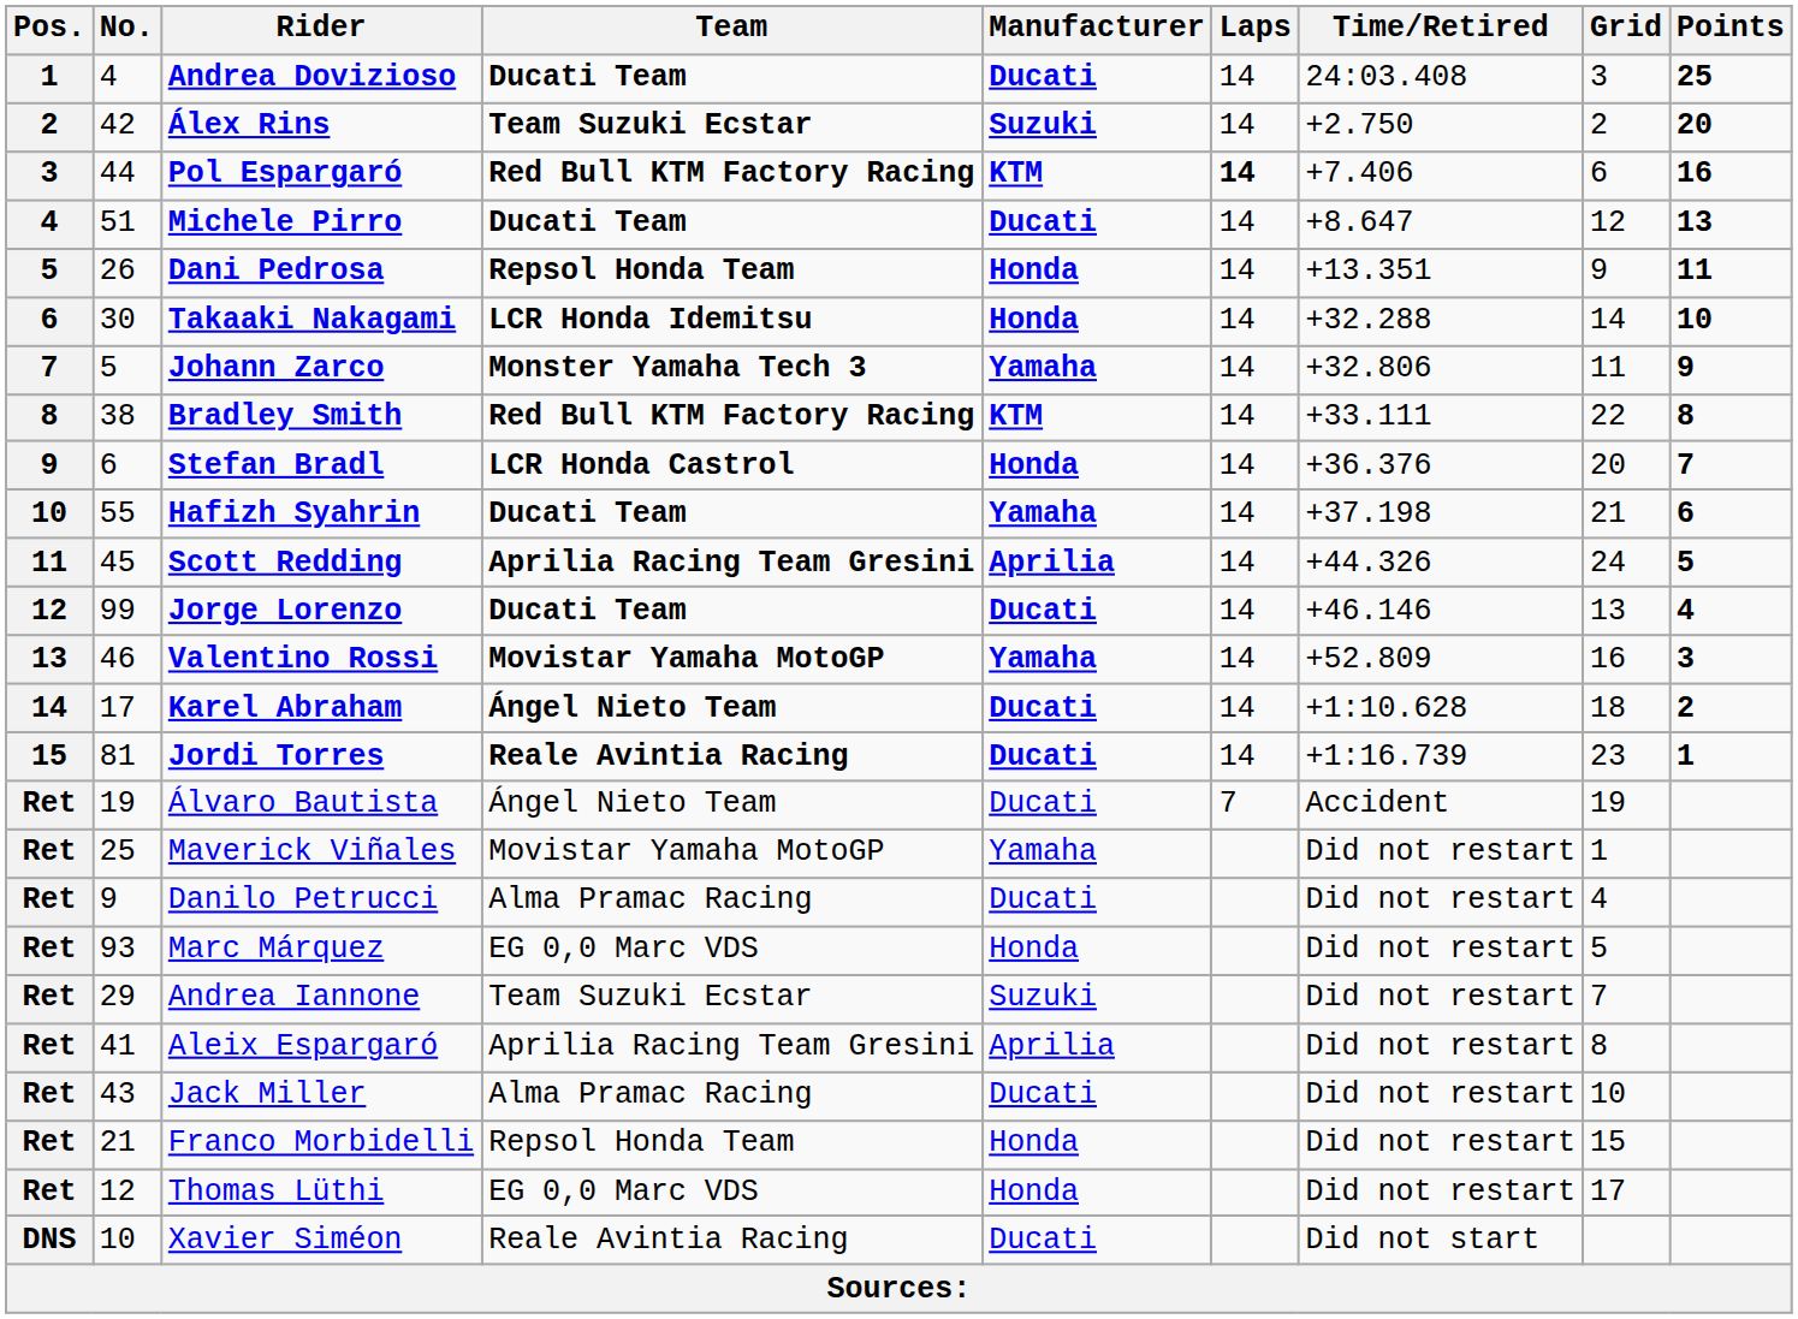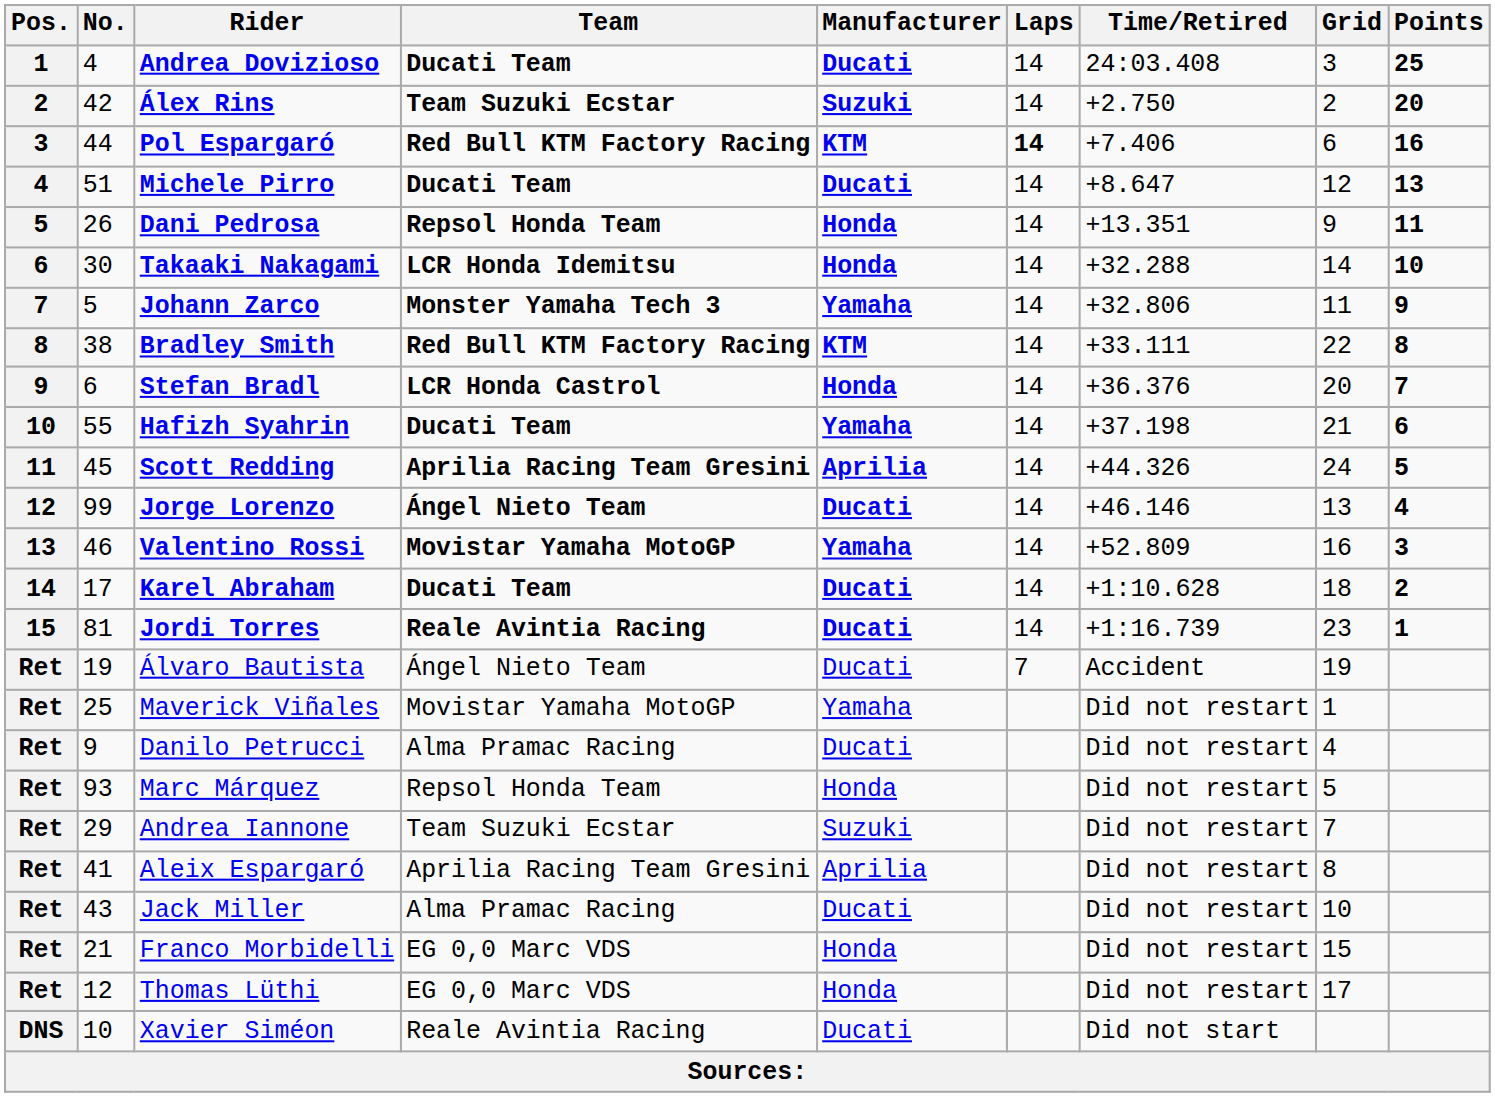 <table class="wikitable" style="font-size: 95%;">
 <tr>
 <th>Pos.</th>
 <th>No.</th>
 <th>Rider</th>
 <th>Team</th>
 <th>Manufacturer</th>
 <th>Laps</th>
 <th>Time/Retired</th>
 <th>Grid</th>
 <th>Points</th>
 </tr>
 <tr>
 <th>1</th>
 <td>4</td>
 <td> <strong><a href='#'>Andrea Dovizioso</a></strong></td>
 <td><strong>Ducati Team</strong></td>
 <td><strong><a href='#'>Ducati</a></strong></td>
 <td>14</td>
 <td>24:03.408</td>
 <td>3</td>
 <td><strong>25</strong></td>
 </tr>
 <tr>
 <th>2</th>
 <td>42</td>
 <td> <strong><a href='#'>Álex Rins</a></strong></td>
 <td><strong>Team Suzuki Ecstar</strong></td>
 <td><strong><a href='#'>Suzuki</a></strong></td>
 <td>14</td>
 <td>+2.750</td>
 <td>2</td>
 <td><strong>20</strong></td>
 </tr>
 <tr>
 <th>3</th>
 <td>44</td>
 <td> <strong><a href='#'>Pol Espargaró</a></strong></td>
 <td><strong>Red Bull KTM Factory Racing</strong></td>
 <td><strong><a href='#'>KTM</a></strong></td>
 <td><strong>14</strong></td>
 <td>+7.406</td>
 <td>6</td>
 <td><strong>16</strong></td>
 </tr>
 <tr>
 <th>4</th>
 <td>51</td>
 <td> <strong><a href='#'>Michele Pirro</a></strong></td>
 <td><strong>Ducati Team</strong></td>
 <td><strong><a href='#'>Ducati</a></strong></td>
 <td>14</td>
 <td>+8.647</td>
 <td>12</td>
 <td><strong>13</strong></td>
 </tr>
 <tr>
 <th>5</th>
 <td>26</td>
 <td> <strong><a href='#'>Dani Pedrosa</a></strong></td>
 <td><strong>Repsol Honda Team</strong></td>
 <td><strong><a href='#'>Honda</a></strong></td>
 <td>14</td>
 <td>+13.351</td>
 <td>9</td>
 <td><strong>11</strong></td>
 </tr>
 <tr>
 <th>6</th>
 <td>30</td>
 <td> <strong><a href='#'>Takaaki Nakagami</a></strong></td>
 <td><strong>LCR Honda Idemitsu</strong></td>
 <td><strong><a href='#'>Honda</a></strong></td>
 <td>14</td>
 <td>+32.288</td>
 <td>14</td>
 <td><strong>10</strong></td>
 </tr>
 <tr>
 <th>7</th>
 <td>5</td>
 <td> <strong><a href='#'>Johann Zarco</a></strong></td>
 <td><strong>Monster Yamaha Tech 3</strong></td>
 <td><strong><a href='#'>Yamaha</a></strong></td>
 <td>14</td>
 <td>+32.806</td>
 <td>11</td>
 <td><strong>9</strong></td>
 </tr>
 <tr>
 <th>8</th>
 <td>38</td>
 <td> <strong><a href='#'>Bradley Smith</a></strong></td>
 <td><strong>Red Bull KTM Factory Racing</strong></td>
 <td><strong><a href='#'>KTM</a></strong></td>
 <td>14</td>
 <td>+33.111</td>
 <td>22</td>
 <td><strong>8</strong></td>
 </tr>
 <tr>
 <th>9</th>
 <td>6</td>
 <td> <strong><a href='#'>Stefan Bradl</a></strong></td>
 <td><strong>LCR Honda Castrol</strong></td>
 <td><strong><a href='#'>Honda</a></strong></td>
 <td>14</td>
 <td>+36.376</td>
 <td>20</td>
 <td><strong>7</strong></td>
 </tr>
 <tr>
 <th>10</th>
 <td>55</td>
 <td> <strong><a href='#'>Hafizh Syahrin</a></strong></td>
 <td><strong>Ducati Team</strong></td>
 <td><strong><a href='#'>Yamaha</a></strong></td>
 <td>14</td>
 <td>+37.198</td>
 <td>21</td>
 <td><strong>6</strong></td>
 </tr>
 <tr>
 <th>11</th>
 <td>45</td>
 <td> <strong><a href='#'>Scott Redding</a></strong></td>
 <td><strong>Aprilia Racing Team Gresini</strong></td>
 <td><strong><a href='#'>Aprilia</a></strong></td>
 <td>14</td>
 <td>+44.326</td>
 <td>24</td>
 <td><strong>5</strong></td>
 </tr>
 <tr>
 <th>12</th>
 <td>99</td>
 <td> <strong><a href='#'>Jorge Lorenzo</a></strong></td>
-<td><strong>Ducati Team</strong></td>
+<td><strong>Ángel Nieto Team</strong></td>
 <td><strong><a href='#'>Ducati</a></strong></td>
 <td>14</td>
 <td>+46.146</td>
 <td>13</td>
 <td><strong>4</strong></td>
 </tr>
 <tr>
 <th>13</th>
 <td>46</td>
 <td> <strong><a href='#'>Valentino Rossi</a></strong></td>
 <td><strong>Movistar Yamaha MotoGP</strong></td>
 <td><strong><a href='#'>Yamaha</a></strong></td>
 <td>14</td>
 <td>+52.809</td>
 <td>16</td>
 <td><strong>3</strong></td>
 </tr>
 <tr>
 <th>14</th>
 <td>17</td>
 <td> <strong><a href='#'>Karel Abraham</a></strong></td>
-<td><strong>Ángel Nieto Team</strong></td>
+<td><strong>Ducati Team</strong></td>
 <td><strong><a href='#'>Ducati</a></strong></td>
 <td>14</td>
 <td>+1:10.628</td>
 <td>18</td>
 <td><strong>2</strong></td>
 </tr>
 <tr>
 <th>15</th>
 <td>81</td>
 <td> <strong><a href='#'>Jordi Torres</a></strong></td>
 <td><strong>Reale Avintia Racing</strong></td>
 <td><strong><a href='#'>Ducati</a></strong></td>
 <td>14</td>
 <td>+1:16.739</td>
 <td>23</td>
 <td><strong>1</strong></td>
 </tr>
 <tr>
 <th>Ret</th>
 <td>19</td>
 <td> <a href='#'>Álvaro Bautista</a></td>
 <td>Ángel Nieto Team</td>
 <td><a href='#'>Ducati</a></td>
 <td>7</td>
 <td>Accident</td>
 <td>19</td>
 <td></td>
 </tr>
 <tr>
 <th>Ret</th>
 <td>25</td>
 <td> <a href='#'>Maverick Viñales</a></td>
 <td>Movistar Yamaha MotoGP</td>
 <td><a href='#'>Yamaha</a></td>
 <td></td>
 <td>Did not restart</td>
 <td>1</td>
 <td></td>
 </tr>
 <tr>
 <th>Ret</th>
 <td>9</td>
 <td> <a href='#'>Danilo Petrucci</a></td>
 <td>Alma Pramac Racing</td>
 <td><a href='#'>Ducati</a></td>
 <td></td>
 <td>Did not restart</td>
 <td>4</td>
 <td></td>
 </tr>
 <tr>
 <th>Ret</th>
 <td>93</td>
 <td> <a href='#'>Marc Márquez</a></td>
-<td>EG 0,0 Marc VDS</td>
+<td>Repsol Honda Team</td>
 <td><a href='#'>Honda</a></td>
 <td></td>
 <td>Did not restart</td>
 <td>5</td>
 <td></td>
 </tr>
 <tr>
 <th>Ret</th>
 <td>29</td>
 <td> <a href='#'>Andrea Iannone</a></td>
 <td>Team Suzuki Ecstar</td>
 <td><a href='#'>Suzuki</a></td>
 <td></td>
 <td>Did not restart</td>
 <td>7</td>
 <td></td>
 </tr>
 <tr>
 <th>Ret</th>
 <td>41</td>
 <td> <a href='#'>Aleix Espargaró</a></td>
 <td>Aprilia Racing Team Gresini</td>
 <td><a href='#'>Aprilia</a></td>
 <td></td>
 <td>Did not restart</td>
 <td>8</td>
 <td></td>
 </tr>
 <tr>
 <th>Ret</th>
 <td>43</td>
 <td> <a href='#'>Jack Miller</a></td>
 <td>Alma Pramac Racing</td>
 <td><a href='#'>Ducati</a></td>
 <td></td>
 <td>Did not restart</td>
 <td>10</td>
 <td></td>
 </tr>
 <tr>
 <th>Ret</th>
 <td>21</td>
 <td> <a href='#'>Franco Morbidelli</a></td>
-<td>Repsol Honda Team</td>
+<td>EG 0,0 Marc VDS</td>
 <td><a href='#'>Honda</a></td>
 <td></td>
 <td>Did not restart</td>
 <td>15</td>
 <td></td>
 </tr>
 <tr>
 <th>Ret</th>
 <td>12</td>
 <td> <a href='#'>Thomas Lüthi</a></td>
 <td>EG 0,0 Marc VDS</td>
 <td><a href='#'>Honda</a></td>
 <td></td>
 <td>Did not restart</td>
 <td>17</td>
 <td></td>
 </tr>
 <tr>
 <th>DNS</th>
 <td>10</td>
 <td> <a href='#'>Xavier Siméon</a></td>
 <td>Reale Avintia Racing</td>
 <td><a href='#'>Ducati</a></td>
 <td></td>
 <td>Did not start</td>
 <td></td>
 <td></td>
 </tr>
 <tr>
 <th colspan=9>Sources: </th>
 </tr>
 </table>
